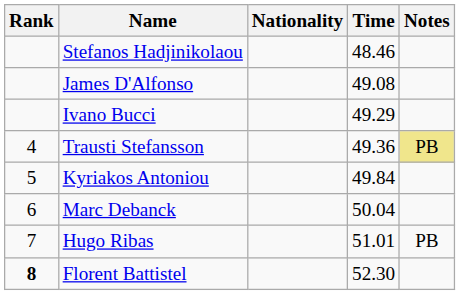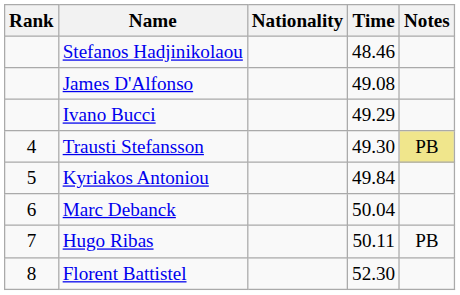 <table class="wikitable sortable" style="text-align:center; font-size:95%">
 <tr>
 <th>Rank</th>
 <th>Name</th>
 <th>Nationality</th>
 <th>Time</th>
 <th>Notes</th>
 </tr>
 <tr>
 <td></td>
 <td align=left><a href='#'>Stefanos Hadjinikolaou</a></td>
 <td align=left></td>
 <td>48.46</td>
 <td></td>
 </tr>
 <tr>
 <td></td>
 <td align=left><a href='#'>James D'Alfonso</a></td>
 <td align=left></td>
 <td>49.08</td>
 <td></td>
 </tr>
 <tr>
 <td></td>
 <td align=left><a href='#'>Ivano Bucci</a></td>
 <td align=left></td>
 <td>49.29</td>
 <td></td>
 </tr>
 <tr>
 <td>4</td>
 <td align=left><a href='#'>Trausti Stefansson</a></td>
 <td align=left></td>
-<td>49.36</td>
+<td>49.30</td>
 <td style="background: khaki;">PB</td>
 </tr>
 <tr>
 <td>5</td>
 <td align=left><a href='#'>Kyriakos Antoniou</a></td>
 <td align=left></td>
 <td>49.84</td>
 <td></td>
 </tr>
 <tr>
 <td>6</td>
 <td align=left><a href='#'>Marc Debanck</a></td>
 <td align=left></td>
 <td>50.04</td>
 <td></td>
 </tr>
 <tr>
 <td>7</td>
 <td align=left><a href='#'>Hugo Ribas</a></td>
 <td align=left></td>
-<td>51.01</td>
+<td>50.11</td>
 <td>PB</td>
 </tr>
 <tr>
-<td><strong>8</strong></td>
+<td>8</td>
 <td align=left><a href='#'>Florent Battistel</a></td>
 <td align=left></td>
 <td>52.30</td>
 <td></td>
 </tr>
 </table>
